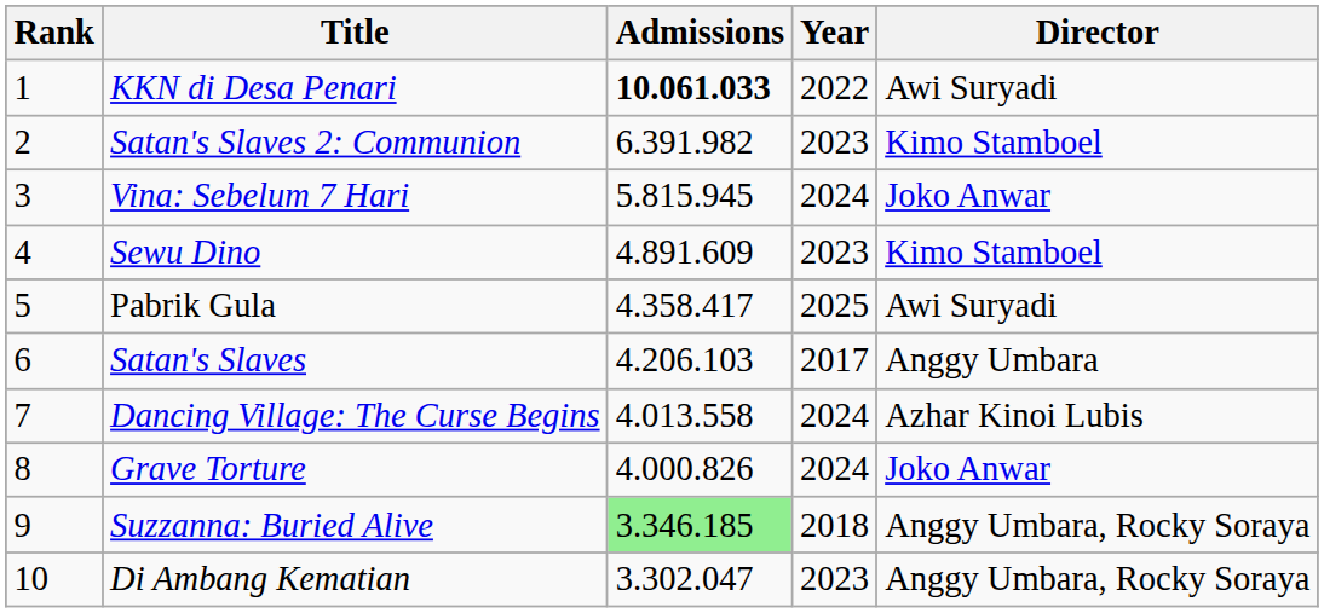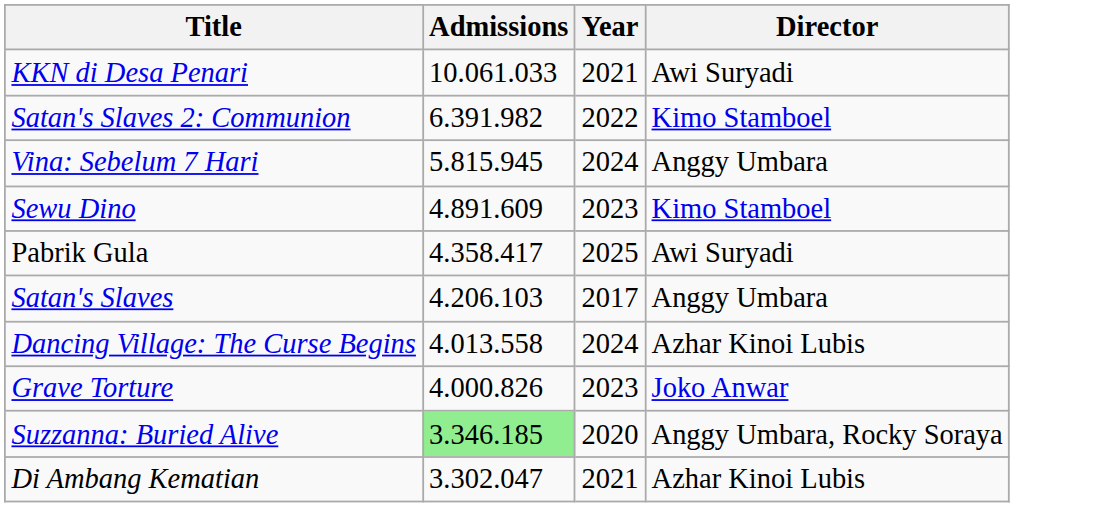 <table class="wikitable sortable">
 <tr>
-<th>Rank</th>
 <th>Title</th>
 <th>Admissions</th>
 <th>Year</th>
 <th>Director</th>
 </tr>
 <tr>
-<td>1</td>
 <td><em><a href='#'>KKN di Desa Penari</a></em></td>
-<td><strong>10.061.033</strong></td>
-<td>2022</td>
+<td>10.061.033</td>
+<td>2021</td>
 <td>Awi Suryadi</td>
 </tr>
 <tr>
-<td>2</td>
 <td><em><a href='#'>Satan's Slaves 2: Communion</a></em></td>
 <td>6.391.982</td>
-<td>2023</td>
+<td>2022</td>
 <td><a href='#'>Kimo Stamboel</a></td>
 </tr>
 <tr>
-<td>3</td>
 <td><em><a href='#'>Vina: Sebelum 7 Hari</a></em></td>
 <td>5.815.945</td>
 <td>2024</td>
-<td><a href='#'>Joko Anwar</a></td>
+<td>Anggy Umbara</td>
 </tr>
 <tr>
-<td>4</td>
 <td><em><a href='#'>Sewu Dino</a></em></td>
 <td>4.891.609</td>
 <td>2023</td>
 <td><a href='#'>Kimo Stamboel</a></td>
 </tr>
 <tr>
-<td>5</td>
 <td>Pabrik Gula</td>
 <td>4.358.417</td>
 <td>2025</td>
 <td>Awi Suryadi</td>
 </tr>
 <tr>
-<td>6</td>
 <td><em><a href='#'>Satan's Slaves</a></em></td>
 <td>4.206.103</td>
 <td>2017</td>
 <td>Anggy Umbara</td>
 </tr>
 <tr>
-<td>7</td>
 <td><em><a href='#'>Dancing Village: The Curse Begins</a></em></td>
 <td>4.013.558</td>
 <td>2024</td>
 <td>Azhar Kinoi Lubis</td>
 </tr>
 <tr>
-<td>8</td>
 <td><em><a href='#'>Grave Torture</a></em></td>
 <td>4.000.826</td>
-<td>2024</td>
+<td>2023</td>
 <td><a href='#'>Joko Anwar</a></td>
 </tr>
 <tr>
-<td>9</td>
 <td><em><a href='#'>Suzzanna: Buried Alive</a></em></td>
 <td style="background: lightgreen;">3.346.185</td>
-<td>2018</td>
+<td>2020</td>
 <td>Anggy Umbara, Rocky Soraya</td>
 </tr>
 <tr>
-<td>10</td>
 <td><em>Di Ambang Kematian</em></td>
 <td>3.302.047</td>
-<td>2023</td>
-<td>Anggy Umbara, Rocky Soraya</td>
+<td>2021</td>
+<td>Azhar Kinoi Lubis</td>
 </tr>
 </table>
